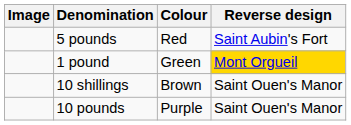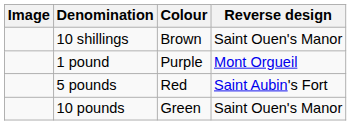 <table class="wikitable">
 <tr>
 <th>Image</th>
 <th>Denomination</th>
 <th>Colour</th>
 <th>Reverse design</th>
 </tr>
 <tr>
 <td align="center"></td>
+<td>10 shillings</td>
+<td>Brown</td>
+<td>Saint Ouen's Manor</td>
+</tr>
+<tr>
+<td></td>
+<td>1 pound</td>
+<td>Purple</td>
+<td><a href='#'>Mont Orgueil</a></td>
+</tr>
+<tr>
+<td align="center"></td>
 <td>5 pounds</td>
 <td>Red</td>
 <td><a href='#'>Saint Aubin</a>'s Fort</td>
 </tr>
 <tr>
 <td></td>
-<td>1 pound</td>
+<td>10 pounds</td>
 <td>Green</td>
-<td style="background: gold;"><a href='#'>Mont Orgueil</a></td>
-</tr>
-<tr>
-<td align="center"></td>
-<td>10 shillings</td>
-<td>Brown</td>
-<td>Saint Ouen's Manor</td>
-</tr>
-<tr>
-<td></td>
-<td>10 pounds</td>
-<td>Purple</td>
 <td>Saint Ouen's Manor</td>
 </tr>
 </table>
